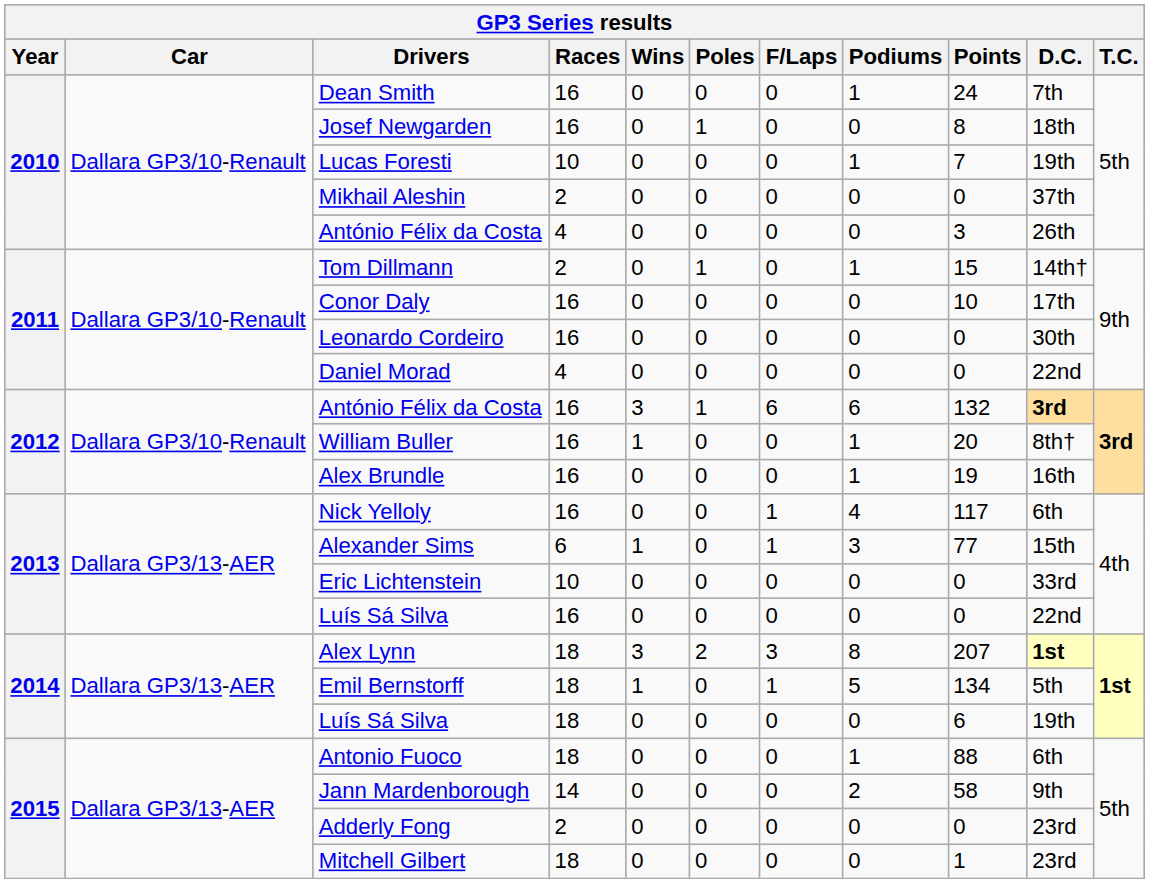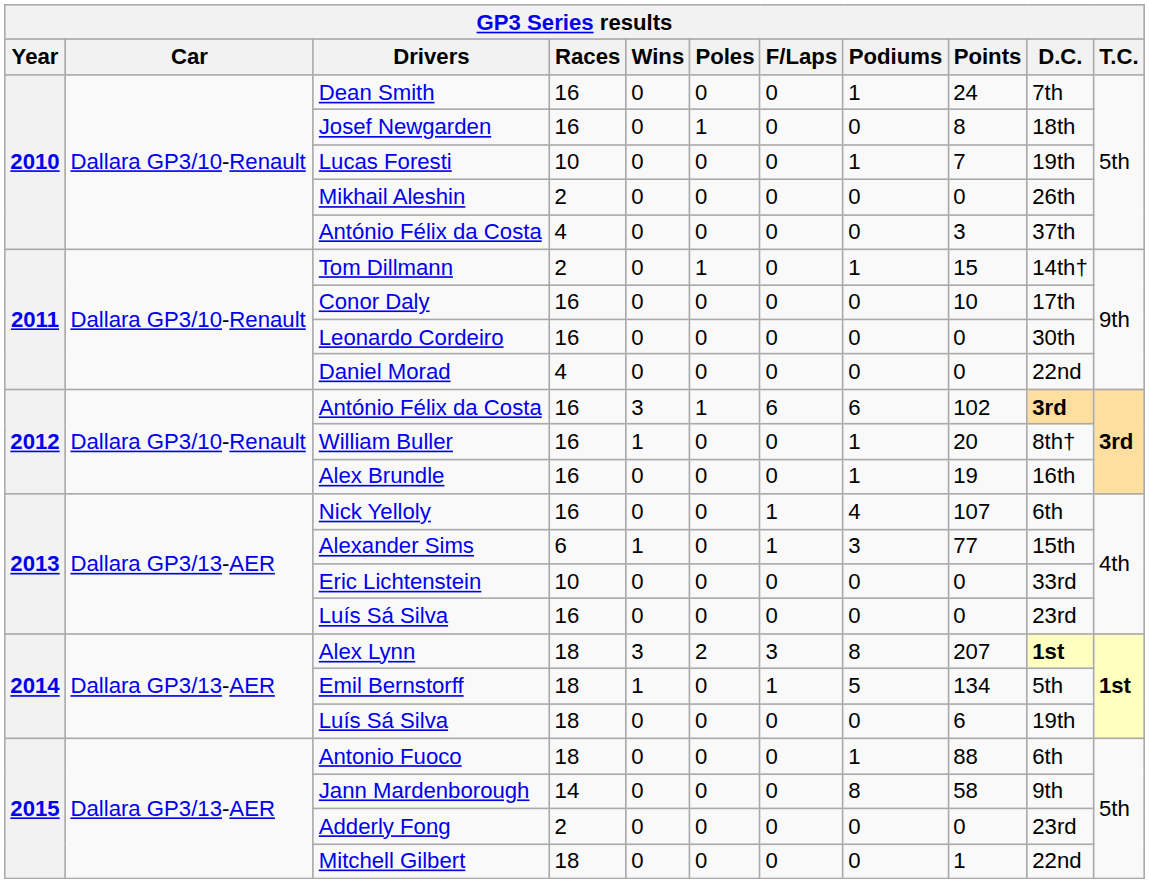 <table class="wikitable" style="font-size:85%; width:700px">
 <tr>
 <th colspan=11><a href='#'>GP3 Series</a> results</th>
 </tr>
 <tr>
 <th>Year</th>
 <th>Car</th>
 <th>Drivers</th>
 <th>Races</th>
 <th>Wins</th>
 <th>Poles</th>
 <th>F/Laps</th>
 <th>Podiums</th>
 <th>Points</th>
 <th>D.C.</th>
 <th>T.C.</th>
 </tr>
 <tr>
 <th rowspan=5><a href='#'>2010</a></th>
 <td rowspan=5><a href='#'>Dallara GP3/10</a>-<a href='#'>Renault</a></td>
 <td> <a href='#'>Dean Smith</a></td>
 <td>16</td>
 <td>0</td>
 <td>0</td>
 <td>0</td>
 <td>1</td>
 <td>24</td>
 <td>7th</td>
 <td rowspan=5>5th</td>
 </tr>
 <tr>
 <td> <a href='#'>Josef Newgarden</a></td>
 <td>16</td>
 <td>0</td>
 <td>1</td>
 <td>0</td>
 <td>0</td>
 <td>8</td>
 <td>18th</td>
 </tr>
 <tr>
 <td> <a href='#'>Lucas Foresti</a></td>
 <td>10</td>
 <td>0</td>
 <td>0</td>
 <td>0</td>
 <td>1</td>
 <td>7</td>
 <td>19th</td>
 </tr>
 <tr>
 <td> <a href='#'>Mikhail Aleshin</a></td>
 <td>2</td>
 <td>0</td>
 <td>0</td>
 <td>0</td>
 <td>0</td>
 <td>0</td>
-<td>37th</td>
+<td>26th</td>
 </tr>
 <tr>
 <td> <a href='#'>António Félix da Costa</a></td>
 <td>4</td>
 <td>0</td>
 <td>0</td>
 <td>0</td>
 <td>0</td>
 <td>3</td>
-<td>26th</td>
+<td>37th</td>
 </tr>
 <tr>
 <th rowspan=4><a href='#'>2011</a></th>
 <td rowspan=4><a href='#'>Dallara GP3/10</a>-<a href='#'>Renault</a></td>
 <td> <a href='#'>Tom Dillmann</a></td>
 <td>2</td>
 <td>0</td>
 <td>1</td>
 <td>0</td>
 <td>1</td>
 <td>15</td>
 <td>14th†</td>
 <td rowspan=4>9th</td>
 </tr>
 <tr>
 <td> <a href='#'>Conor Daly</a></td>
 <td>16</td>
 <td>0</td>
 <td>0</td>
 <td>0</td>
 <td>0</td>
 <td>10</td>
 <td>17th</td>
 </tr>
 <tr>
 <td> <a href='#'>Leonardo Cordeiro</a></td>
 <td>16</td>
 <td>0</td>
 <td>0</td>
 <td>0</td>
 <td>0</td>
 <td>0</td>
 <td>30th</td>
 </tr>
 <tr>
 <td> <a href='#'>Daniel Morad</a></td>
 <td>4</td>
 <td>0</td>
 <td>0</td>
 <td>0</td>
 <td>0</td>
 <td>0</td>
 <td>22nd</td>
 </tr>
 <tr>
 <th rowspan=3><a href='#'>2012</a></th>
 <td rowspan=3><a href='#'>Dallara GP3/10</a>-<a href='#'>Renault</a></td>
 <td> <a href='#'>António Félix da Costa</a></td>
 <td>16</td>
 <td>3</td>
 <td>1</td>
 <td>6</td>
 <td>6</td>
-<td>132</td>
+<td>102</td>
 <td style="background:#ffdf9f;"><strong>3rd</strong></td>
 <td rowspan=3 style="background:#ffdf9f;"><strong>3rd</strong></td>
 </tr>
 <tr>
 <td> <a href='#'>William Buller</a></td>
 <td>16</td>
 <td>1</td>
 <td>0</td>
 <td>0</td>
 <td>1</td>
 <td>20</td>
 <td>8th†</td>
 </tr>
 <tr>
 <td> <a href='#'>Alex Brundle</a></td>
 <td>16</td>
 <td>0</td>
 <td>0</td>
 <td>0</td>
 <td>1</td>
 <td>19</td>
 <td>16th</td>
 </tr>
 <tr>
 <th rowspan=4><a href='#'>2013</a></th>
 <td rowspan=4><a href='#'>Dallara GP3/13</a>-<a href='#'>AER</a></td>
 <td> <a href='#'>Nick Yelloly</a></td>
 <td>16</td>
 <td>0</td>
 <td>0</td>
 <td>1</td>
 <td>4</td>
-<td>117</td>
+<td>107</td>
 <td>6th</td>
 <td rowspan=4>4th</td>
 </tr>
 <tr>
 <td> <a href='#'>Alexander Sims</a></td>
 <td>6</td>
 <td>1</td>
 <td>0</td>
 <td>1</td>
 <td>3</td>
 <td>77</td>
 <td>15th</td>
 </tr>
 <tr>
 <td> <a href='#'>Eric Lichtenstein</a></td>
 <td>10</td>
 <td>0</td>
 <td>0</td>
 <td>0</td>
 <td>0</td>
 <td>0</td>
 <td>33rd</td>
 </tr>
 <tr>
 <td> <a href='#'>Luís Sá Silva</a></td>
 <td>16</td>
 <td>0</td>
 <td>0</td>
 <td>0</td>
 <td>0</td>
 <td>0</td>
-<td>22nd</td>
+<td>23rd</td>
 </tr>
 <tr>
 <th rowspan=3><a href='#'>2014</a></th>
 <td rowspan=3><a href='#'>Dallara GP3/13</a>-<a href='#'>AER</a></td>
 <td> <a href='#'>Alex Lynn</a></td>
 <td>18</td>
 <td>3</td>
 <td>2</td>
 <td>3</td>
 <td>8</td>
 <td>207</td>
 <td style="background:#FFFFBF;"><strong>1st</strong></td>
 <td rowspan=3 style="background:#FFFFBF;"><strong>1st</strong></td>
 </tr>
 <tr>
 <td> <a href='#'>Emil Bernstorff</a></td>
 <td>18</td>
 <td>1</td>
 <td>0</td>
 <td>1</td>
 <td>5</td>
 <td>134</td>
 <td>5th</td>
 </tr>
 <tr>
 <td> <a href='#'>Luís Sá Silva</a></td>
 <td>18</td>
 <td>0</td>
 <td>0</td>
 <td>0</td>
 <td>0</td>
 <td>6</td>
 <td>19th</td>
 </tr>
 <tr>
 <th rowspan=4><a href='#'>2015</a></th>
 <td rowspan=4><a href='#'>Dallara GP3/13</a>-<a href='#'>AER</a></td>
 <td> <a href='#'>Antonio Fuoco</a></td>
 <td>18</td>
 <td>0</td>
 <td>0</td>
 <td>0</td>
 <td>1</td>
 <td>88</td>
 <td>6th</td>
 <td rowspan=4>5th</td>
 </tr>
 <tr>
 <td> <a href='#'>Jann Mardenborough</a></td>
 <td>14</td>
 <td>0</td>
 <td>0</td>
 <td>0</td>
-<td>2</td>
+<td>8</td>
 <td>58</td>
 <td>9th</td>
 </tr>
 <tr>
 <td> <a href='#'>Adderly Fong</a></td>
 <td>2</td>
 <td>0</td>
 <td>0</td>
 <td>0</td>
 <td>0</td>
 <td>0</td>
 <td>23rd</td>
 </tr>
 <tr>
 <td> <a href='#'>Mitchell Gilbert</a></td>
 <td>18</td>
 <td>0</td>
 <td>0</td>
 <td>0</td>
 <td>0</td>
 <td>1</td>
-<td>23rd</td>
+<td>22nd</td>
 </tr>
 </table>
